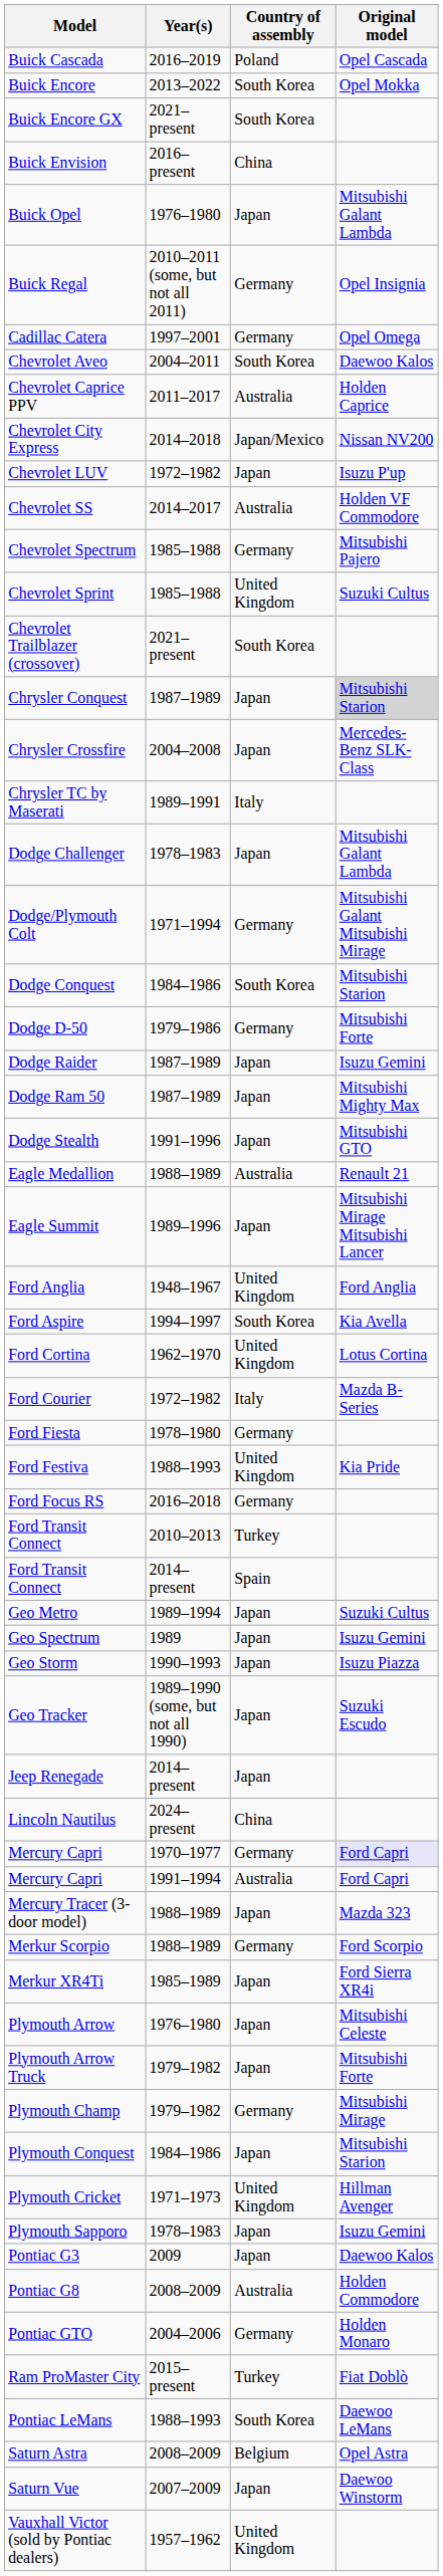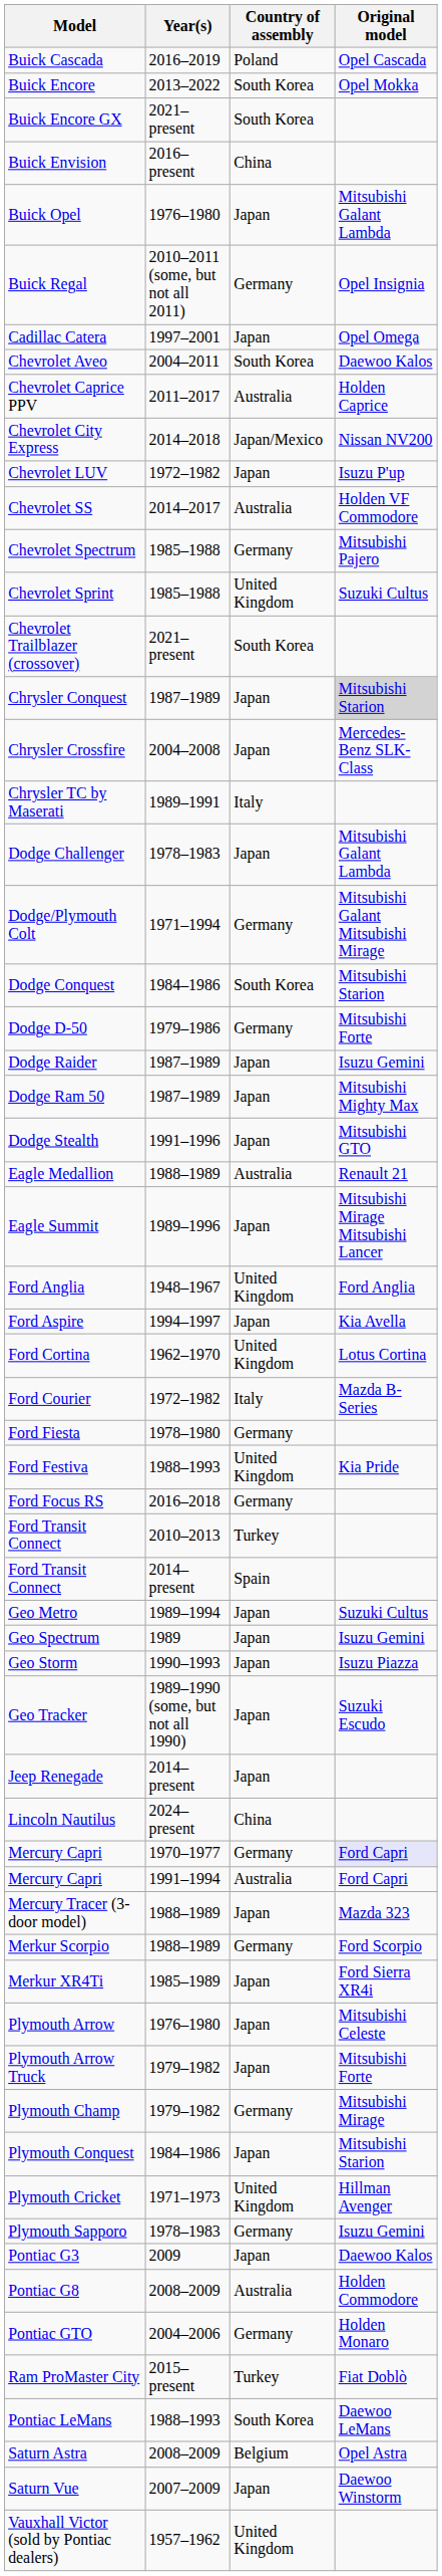 <table class="wikitable" style="width:70%;">
 <tr>
 <th>Model</th>
 <th>Year(s)</th>
 <th>Country of assembly</th>
 <th>Original model</th>
 </tr>
 <tr>
 <td><a href='#'>Buick Cascada</a></td>
 <td>2016–2019</td>
 <td>Poland</td>
 <td><a href='#'>Opel Cascada</a></td>
 </tr>
 <tr>
 <td><a href='#'>Buick Encore</a></td>
 <td>2013–2022</td>
 <td>South Korea</td>
 <td><a href='#'>Opel Mokka</a></td>
 </tr>
 <tr>
 <td><a href='#'>Buick Encore GX</a></td>
 <td>2021–present</td>
 <td>South Korea</td>
 <td></td>
 </tr>
 <tr>
 <td><a href='#'>Buick Envision</a></td>
 <td>2016–present</td>
 <td>China</td>
 <td></td>
 </tr>
 <tr>
 <td><a href='#'>Buick Opel</a></td>
 <td>1976–1980</td>
 <td>Japan</td>
 <td><a href='#'>Mitsubishi Galant Lambda</a></td>
 </tr>
 <tr>
 <td><a href='#'>Buick Regal</a></td>
 <td>2010–2011 (some, but not all 2011)</td>
 <td>Germany</td>
 <td><a href='#'>Opel Insignia</a></td>
 </tr>
 <tr>
 <td><a href='#'>Cadillac Catera</a></td>
 <td>1997–2001</td>
-<td>Germany</td>
+<td>Japan</td>
 <td><a href='#'>Opel Omega</a></td>
 </tr>
 <tr>
 <td><a href='#'>Chevrolet Aveo</a></td>
 <td>2004–2011</td>
 <td>South Korea</td>
 <td><a href='#'>Daewoo Kalos</a></td>
 </tr>
 <tr>
 <td><a href='#'>Chevrolet Caprice</a> PPV</td>
 <td>2011–2017</td>
 <td>Australia</td>
 <td><a href='#'>Holden Caprice</a></td>
 </tr>
 <tr>
 <td><a href='#'>Chevrolet City Express</a></td>
 <td>2014–2018</td>
 <td>Japan/Mexico</td>
 <td><a href='#'>Nissan NV200</a></td>
 </tr>
 <tr>
 <td><a href='#'>Chevrolet LUV</a></td>
 <td>1972–1982</td>
 <td>Japan</td>
 <td><a href='#'>Isuzu P'up</a></td>
 </tr>
 <tr>
 <td><a href='#'>Chevrolet SS</a></td>
 <td>2014–2017</td>
 <td>Australia</td>
 <td><a href='#'>Holden VF Commodore</a></td>
 </tr>
 <tr>
 <td><a href='#'>Chevrolet Spectrum</a></td>
 <td>1985–1988</td>
 <td>Germany</td>
 <td><a href='#'>Mitsubishi Pajero</a></td>
 </tr>
 <tr>
 <td><a href='#'>Chevrolet Sprint</a></td>
 <td>1985–1988</td>
 <td>United Kingdom</td>
 <td><a href='#'>Suzuki Cultus</a></td>
 </tr>
 <tr>
 <td><a href='#'>Chevrolet Trailblazer (crossover)</a></td>
 <td>2021–present</td>
 <td>South Korea</td>
 <td></td>
 </tr>
 <tr>
 <td><a href='#'>Chrysler Conquest</a></td>
 <td>1987–1989</td>
 <td>Japan</td>
 <td style="background: lightgrey;"><a href='#'>Mitsubishi Starion</a></td>
 </tr>
 <tr>
 <td><a href='#'>Chrysler Crossfire</a></td>
 <td>2004–2008</td>
 <td>Japan</td>
 <td><a href='#'>Mercedes-Benz SLK-Class</a></td>
 </tr>
 <tr>
 <td><a href='#'>Chrysler TC by Maserati</a></td>
 <td>1989–1991</td>
 <td>Italy</td>
 <td></td>
 </tr>
 <tr>
 <td><a href='#'>Dodge Challenger</a></td>
 <td>1978–1983</td>
 <td>Japan</td>
 <td><a href='#'>Mitsubishi Galant Lambda</a></td>
 </tr>
 <tr>
 <td><a href='#'>Dodge/Plymouth Colt</a></td>
 <td>1971–1994</td>
 <td>Germany</td>
 <td><a href='#'>Mitsubishi Galant</a><br><a href='#'>Mitsubishi Mirage</a></td>
 </tr>
 <tr>
 <td><a href='#'>Dodge Conquest</a></td>
 <td>1984–1986</td>
 <td>South Korea</td>
 <td><a href='#'>Mitsubishi Starion</a></td>
 </tr>
 <tr>
 <td><a href='#'>Dodge D-50</a></td>
 <td>1979–1986</td>
 <td>Germany</td>
 <td><a href='#'>Mitsubishi Forte</a></td>
 </tr>
 <tr>
 <td><a href='#'>Dodge Raider</a></td>
 <td>1987–1989</td>
 <td>Japan</td>
 <td><a href='#'>Isuzu Gemini</a></td>
 </tr>
 <tr>
 <td><a href='#'>Dodge Ram 50</a></td>
 <td>1987–1989</td>
 <td>Japan</td>
 <td><a href='#'>Mitsubishi Mighty Max</a></td>
 </tr>
 <tr>
 <td><a href='#'>Dodge Stealth</a></td>
 <td>1991–1996</td>
 <td>Japan</td>
 <td><a href='#'>Mitsubishi GTO</a></td>
 </tr>
 <tr>
 <td><a href='#'>Eagle Medallion</a></td>
 <td>1988–1989</td>
 <td>Australia</td>
 <td><a href='#'>Renault 21</a></td>
 </tr>
 <tr>
 <td><a href='#'>Eagle Summit</a></td>
 <td>1989–1996</td>
 <td>Japan</td>
 <td><a href='#'>Mitsubishi Mirage</a><br><a href='#'>Mitsubishi Lancer</a></td>
 </tr>
 <tr>
 <td><a href='#'>Ford Anglia</a></td>
 <td>1948–1967</td>
 <td>United Kingdom</td>
 <td><a href='#'>Ford Anglia</a></td>
 </tr>
 <tr>
 <td><a href='#'>Ford Aspire</a></td>
 <td>1994–1997</td>
-<td>South Korea</td>
+<td>Japan</td>
 <td><a href='#'>Kia Avella</a></td>
 </tr>
 <tr>
 <td><a href='#'>Ford Cortina</a></td>
 <td>1962–1970</td>
 <td>United Kingdom</td>
 <td><a href='#'>Lotus Cortina</a></td>
 </tr>
 <tr>
 <td><a href='#'>Ford Courier</a></td>
 <td>1972–1982</td>
 <td>Italy</td>
 <td><a href='#'>Mazda B-Series</a></td>
 </tr>
 <tr>
 <td><a href='#'>Ford Fiesta</a></td>
 <td>1978–1980</td>
 <td>Germany</td>
 <td></td>
 </tr>
 <tr>
 <td><a href='#'>Ford Festiva</a></td>
 <td>1988–1993</td>
 <td>United Kingdom</td>
 <td><a href='#'>Kia Pride</a></td>
 </tr>
 <tr>
 <td><a href='#'>Ford Focus RS</a></td>
 <td>2016–2018</td>
 <td>Germany</td>
 <td></td>
 </tr>
 <tr>
 <td><a href='#'>Ford Transit Connect</a></td>
 <td>2010–2013</td>
 <td>Turkey</td>
 <td></td>
 </tr>
 <tr>
 <td><a href='#'>Ford Transit Connect</a></td>
 <td>2014–present</td>
 <td>Spain</td>
 <td></td>
 </tr>
 <tr>
 <td><a href='#'>Geo Metro</a></td>
 <td>1989–1994</td>
 <td>Japan</td>
 <td><a href='#'>Suzuki Cultus</a></td>
 </tr>
 <tr>
 <td><a href='#'>Geo Spectrum</a></td>
 <td>1989</td>
 <td>Japan</td>
 <td><a href='#'>Isuzu Gemini</a></td>
 </tr>
 <tr>
 <td><a href='#'>Geo Storm</a></td>
 <td>1990–1993</td>
 <td>Japan</td>
 <td><a href='#'>Isuzu Piazza</a></td>
 </tr>
 <tr>
 <td><a href='#'>Geo Tracker</a></td>
 <td>1989–1990 (some, but not all 1990)</td>
 <td>Japan</td>
 <td><a href='#'>Suzuki Escudo</a></td>
 </tr>
 <tr>
 <td><a href='#'>Jeep Renegade</a></td>
 <td>2014–present</td>
 <td>Japan</td>
 <td></td>
 </tr>
 <tr>
 <td><a href='#'>Lincoln Nautilus</a></td>
 <td>2024–present</td>
 <td>China</td>
 <td></td>
 </tr>
 <tr>
 <td><a href='#'>Mercury Capri</a></td>
 <td>1970–1977</td>
 <td>Germany</td>
 <td style="background: lavender;"><a href='#'>Ford Capri</a></td>
 </tr>
 <tr>
 <td><a href='#'>Mercury Capri</a></td>
 <td>1991–1994</td>
 <td>Australia</td>
 <td><a href='#'>Ford Capri</a></td>
 </tr>
 <tr>
 <td><a href='#'>Mercury Tracer</a> (3-door model)</td>
 <td>1988–1989</td>
 <td>Japan</td>
 <td><a href='#'>Mazda 323</a></td>
 </tr>
 <tr>
 <td><a href='#'>Merkur Scorpio</a></td>
 <td>1988–1989</td>
 <td>Germany</td>
 <td><a href='#'>Ford Scorpio</a></td>
 </tr>
 <tr>
 <td><a href='#'>Merkur XR4Ti</a></td>
 <td>1985–1989</td>
 <td>Japan</td>
 <td><a href='#'>Ford Sierra XR4i</a></td>
 </tr>
 <tr>
 <td><a href='#'>Plymouth Arrow</a></td>
 <td>1976–1980</td>
 <td>Japan</td>
 <td><a href='#'>Mitsubishi Celeste</a></td>
 </tr>
 <tr>
 <td><a href='#'>Plymouth Arrow Truck</a></td>
 <td>1979–1982</td>
 <td>Japan</td>
 <td><a href='#'>Mitsubishi Forte</a></td>
 </tr>
 <tr>
 <td><a href='#'>Plymouth Champ</a></td>
 <td>1979–1982</td>
 <td>Germany</td>
 <td><a href='#'>Mitsubishi Mirage</a></td>
 </tr>
 <tr>
 <td><a href='#'>Plymouth Conquest</a></td>
 <td>1984–1986</td>
 <td>Japan</td>
 <td><a href='#'>Mitsubishi Starion</a></td>
 </tr>
 <tr>
 <td><a href='#'>Plymouth Cricket</a></td>
 <td>1971–1973</td>
 <td>United Kingdom</td>
 <td><a href='#'>Hillman Avenger</a></td>
 </tr>
 <tr>
 <td><a href='#'>Plymouth Sapporo</a></td>
 <td>1978–1983</td>
-<td>Japan</td>
+<td>Germany</td>
 <td><a href='#'>Isuzu Gemini</a></td>
 </tr>
 <tr>
 <td><a href='#'>Pontiac G3</a></td>
 <td>2009</td>
 <td>Japan</td>
 <td><a href='#'>Daewoo Kalos</a></td>
 </tr>
 <tr>
 <td><a href='#'>Pontiac G8</a></td>
 <td>2008–2009</td>
 <td>Australia</td>
 <td><a href='#'>Holden Commodore</a></td>
 </tr>
 <tr>
 <td><a href='#'>Pontiac GTO</a></td>
 <td>2004–2006</td>
 <td>Germany</td>
 <td><a href='#'>Holden Monaro</a></td>
 </tr>
 <tr>
 <td><a href='#'>Ram ProMaster City</a></td>
 <td>2015–present</td>
 <td>Turkey</td>
 <td><a href='#'>Fiat Doblò</a></td>
 </tr>
 <tr>
 <td><a href='#'>Pontiac LeMans</a></td>
 <td>1988–1993</td>
 <td>South Korea</td>
 <td><a href='#'>Daewoo LeMans</a></td>
 </tr>
 <tr>
 <td><a href='#'>Saturn Astra</a></td>
 <td>2008–2009</td>
 <td>Belgium</td>
 <td><a href='#'>Opel Astra</a></td>
 </tr>
 <tr>
 <td><a href='#'>Saturn Vue</a></td>
 <td>2007–2009</td>
 <td>Japan</td>
 <td><a href='#'>Daewoo Winstorm</a></td>
 </tr>
 <tr>
 <td><a href='#'>Vauxhall Victor</a> (sold by Pontiac dealers)</td>
 <td>1957–1962</td>
 <td>United Kingdom</td>
 <td></td>
 </tr>
 </table>
